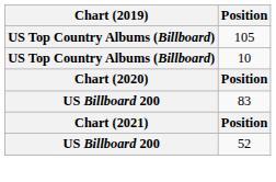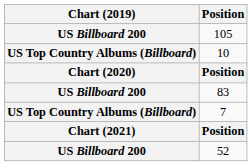 <table class="wikitable plainrowheaders" style="text-align:center">
 <tr>
 <th scope="col">Chart (2019)</th>
 <th scope="col">Position</th>
 </tr>
 <tr>
-<th scope="row">US Top Country Albums (<em>Billboard</em>)</th>
+<th scope="row">US <em>Billboard</em> 200</th>
 <td>105</td>
 </tr>
 <tr>
 <th scope="row">US Top Country Albums (<em>Billboard</em>)</th>
 <td>10</td>
 </tr>
 <tr>
 <th scope="col">Chart (2020)</th>
 <th scope="col">Position</th>
 </tr>
 <tr>
 <th scope="row">US <em>Billboard</em> 200</th>
 <td>83</td>
 </tr>
 <tr>
+<th scope="row">US Top Country Albums (<em>Billboard</em>)</th>
+<td>7</td>
+</tr>
+<tr>
 <th scope="col">Chart (2021)</th>
 <th scope="col">Position</th>
 </tr>
 <tr>
 <th scope="row">US <em>Billboard</em> 200</th>
 <td>52</td>
 </tr>
 </table>
